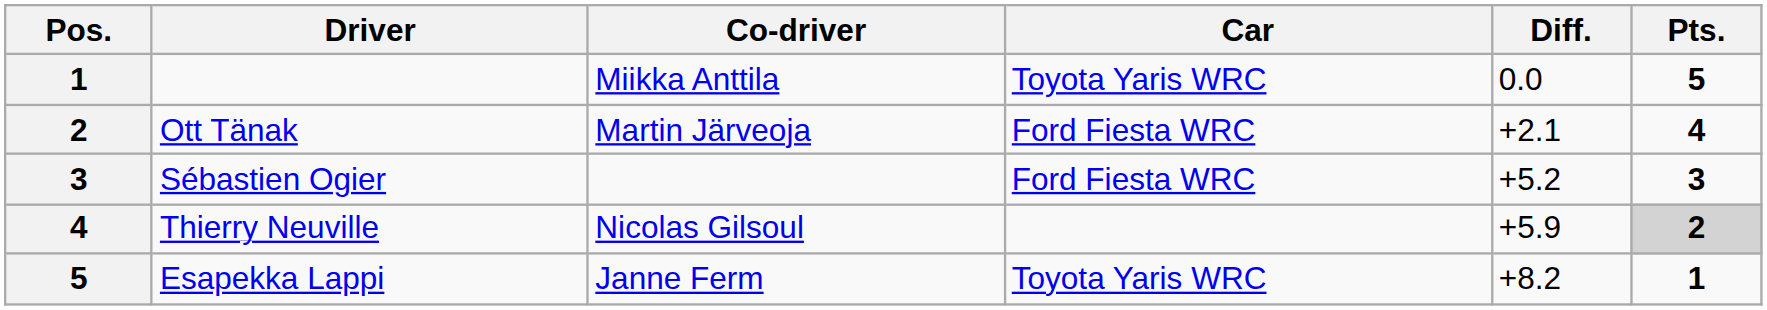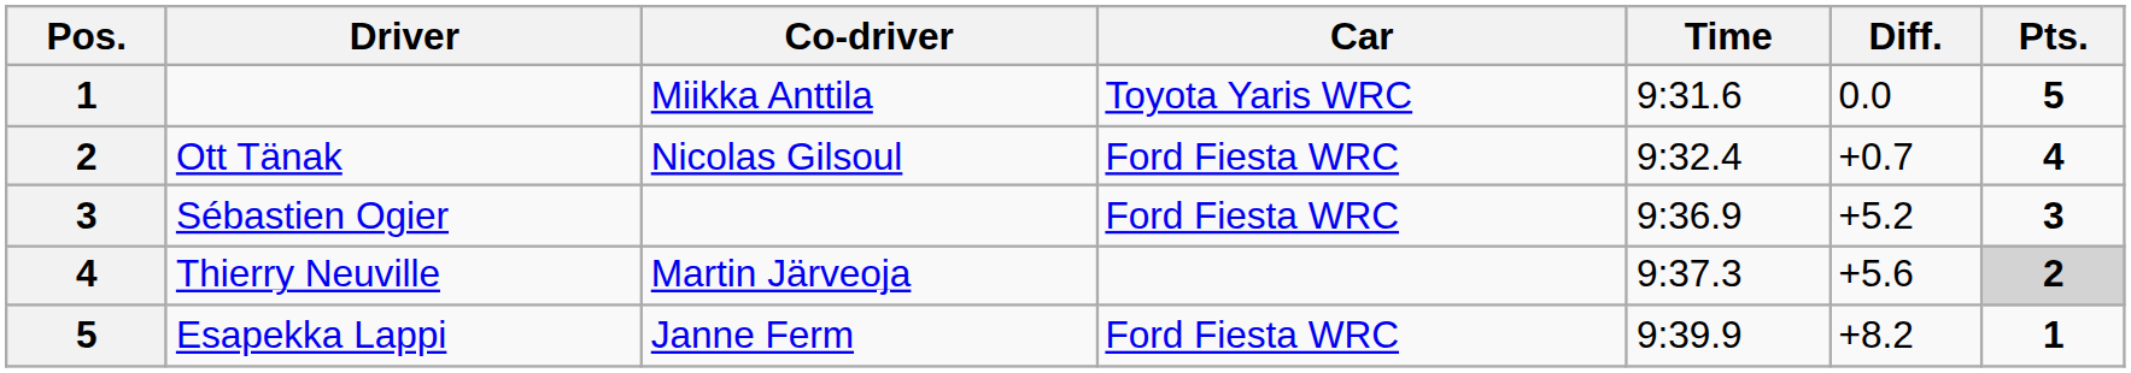 <table class="wikitable" width=60% style="font-size: 85%;">
 <tr>
 <th>Pos.</th>
 <th>Driver</th>
 <th>Co-driver</th>
 <th>Car</th>
+<th>Time</th>
 <th>Diff.</th>
 <th>Pts.</th>
 </tr>
 <tr>
 <th>1</th>
 <td></td>
 <td> <a href='#'>Miikka Anttila</a></td>
 <td><a href='#'>Toyota Yaris WRC</a></td>
+<td>9:31.6</td>
 <td>0.0</td>
 <td align="center"><strong>5</strong></td>
 </tr>
 <tr>
 <th>2</th>
 <td> <a href='#'>Ott Tänak</a></td>
-<td> <a href='#'>Martin Järveoja</a></td>
+<td> <a href='#'>Nicolas Gilsoul</a></td>
 <td><a href='#'>Ford Fiesta WRC</a></td>
-<td>+2.1</td>
+<td>9:32.4</td>
+<td>+0.7</td>
 <td align="center"><strong>4</strong></td>
 </tr>
 <tr>
 <th>3</th>
 <td> <a href='#'>Sébastien Ogier</a></td>
 <td></td>
 <td><a href='#'>Ford Fiesta WRC</a></td>
+<td>9:36.9</td>
 <td>+5.2</td>
 <td align="center"><strong>3</strong></td>
 </tr>
 <tr>
 <th>4</th>
 <td> <a href='#'>Thierry Neuville</a></td>
-<td> <a href='#'>Nicolas Gilsoul</a></td>
+<td> <a href='#'>Martin Järveoja</a></td>
 <td></td>
-<td>+5.9</td>
+<td>9:37.3</td>
+<td>+5.6</td>
 <td align="center" style="background: lightgrey;"><strong>2</strong></td>
 </tr>
 <tr>
 <th>5</th>
 <td> <a href='#'>Esapekka Lappi</a></td>
 <td> <a href='#'>Janne Ferm</a></td>
-<td><a href='#'>Toyota Yaris WRC</a></td>
+<td><a href='#'>Ford Fiesta WRC</a></td>
+<td>9:39.9</td>
 <td>+8.2</td>
 <td align="center"><strong>1</strong></td>
 </tr>
 </table>
